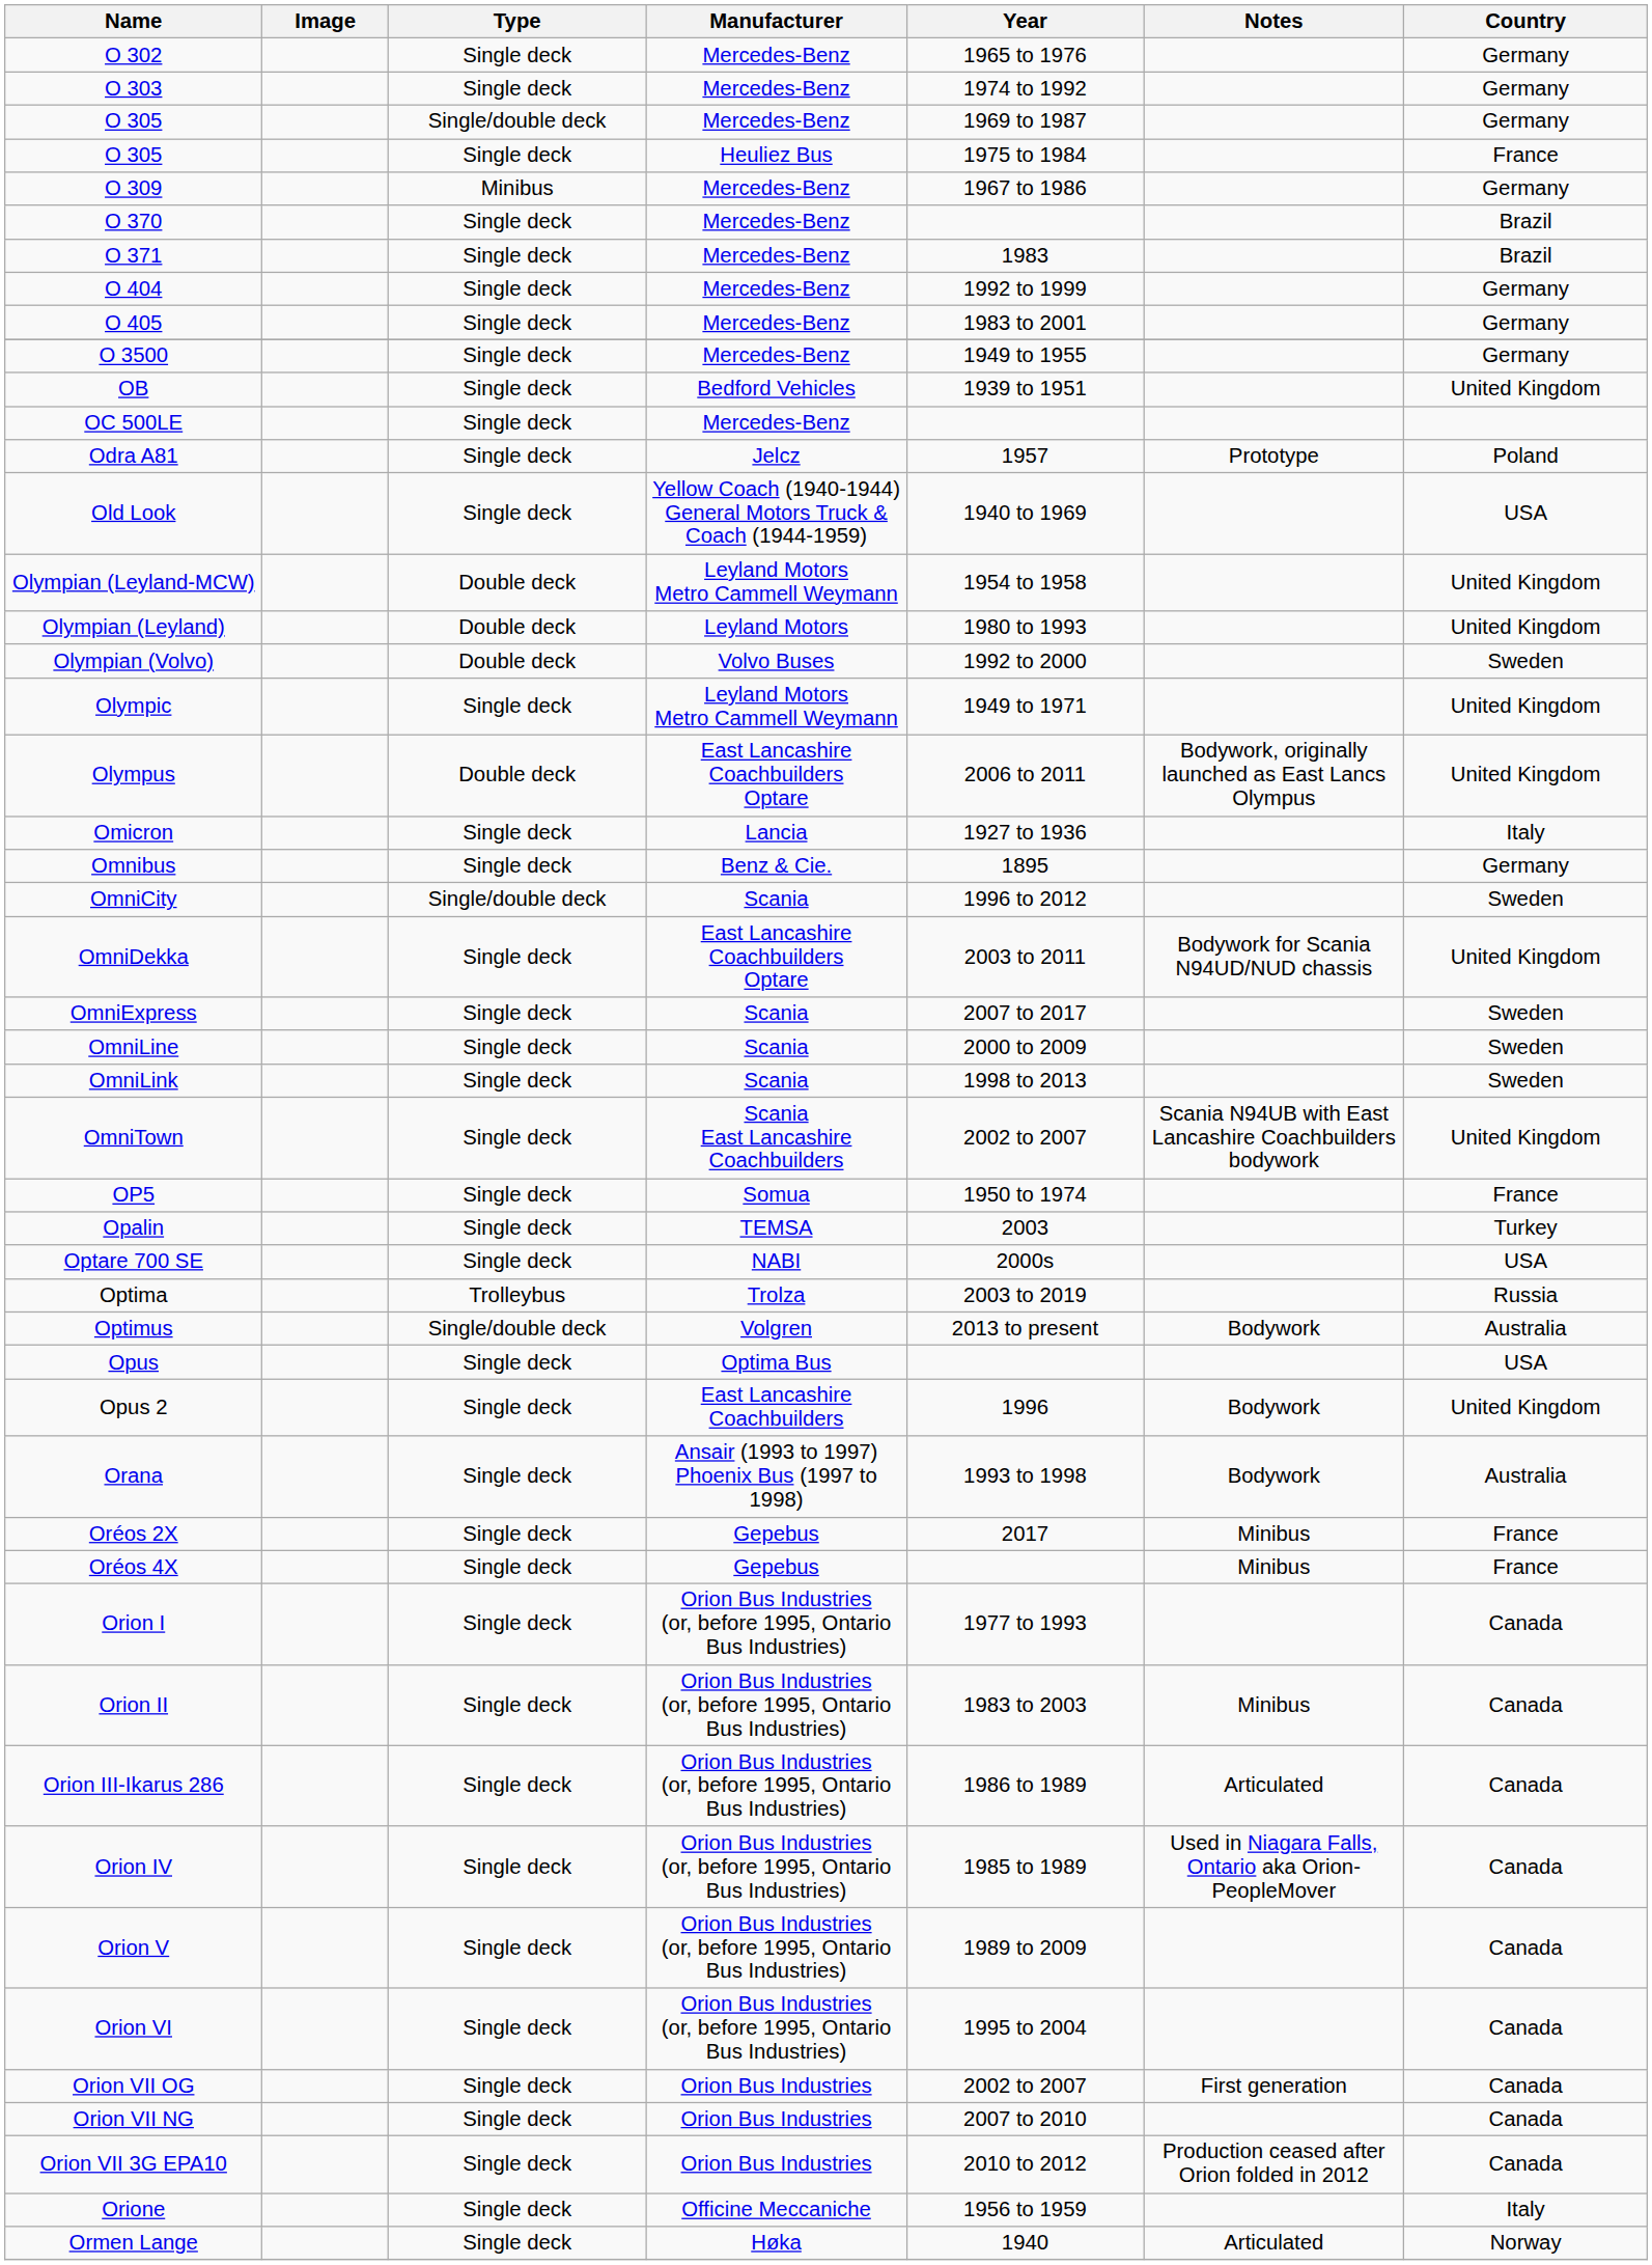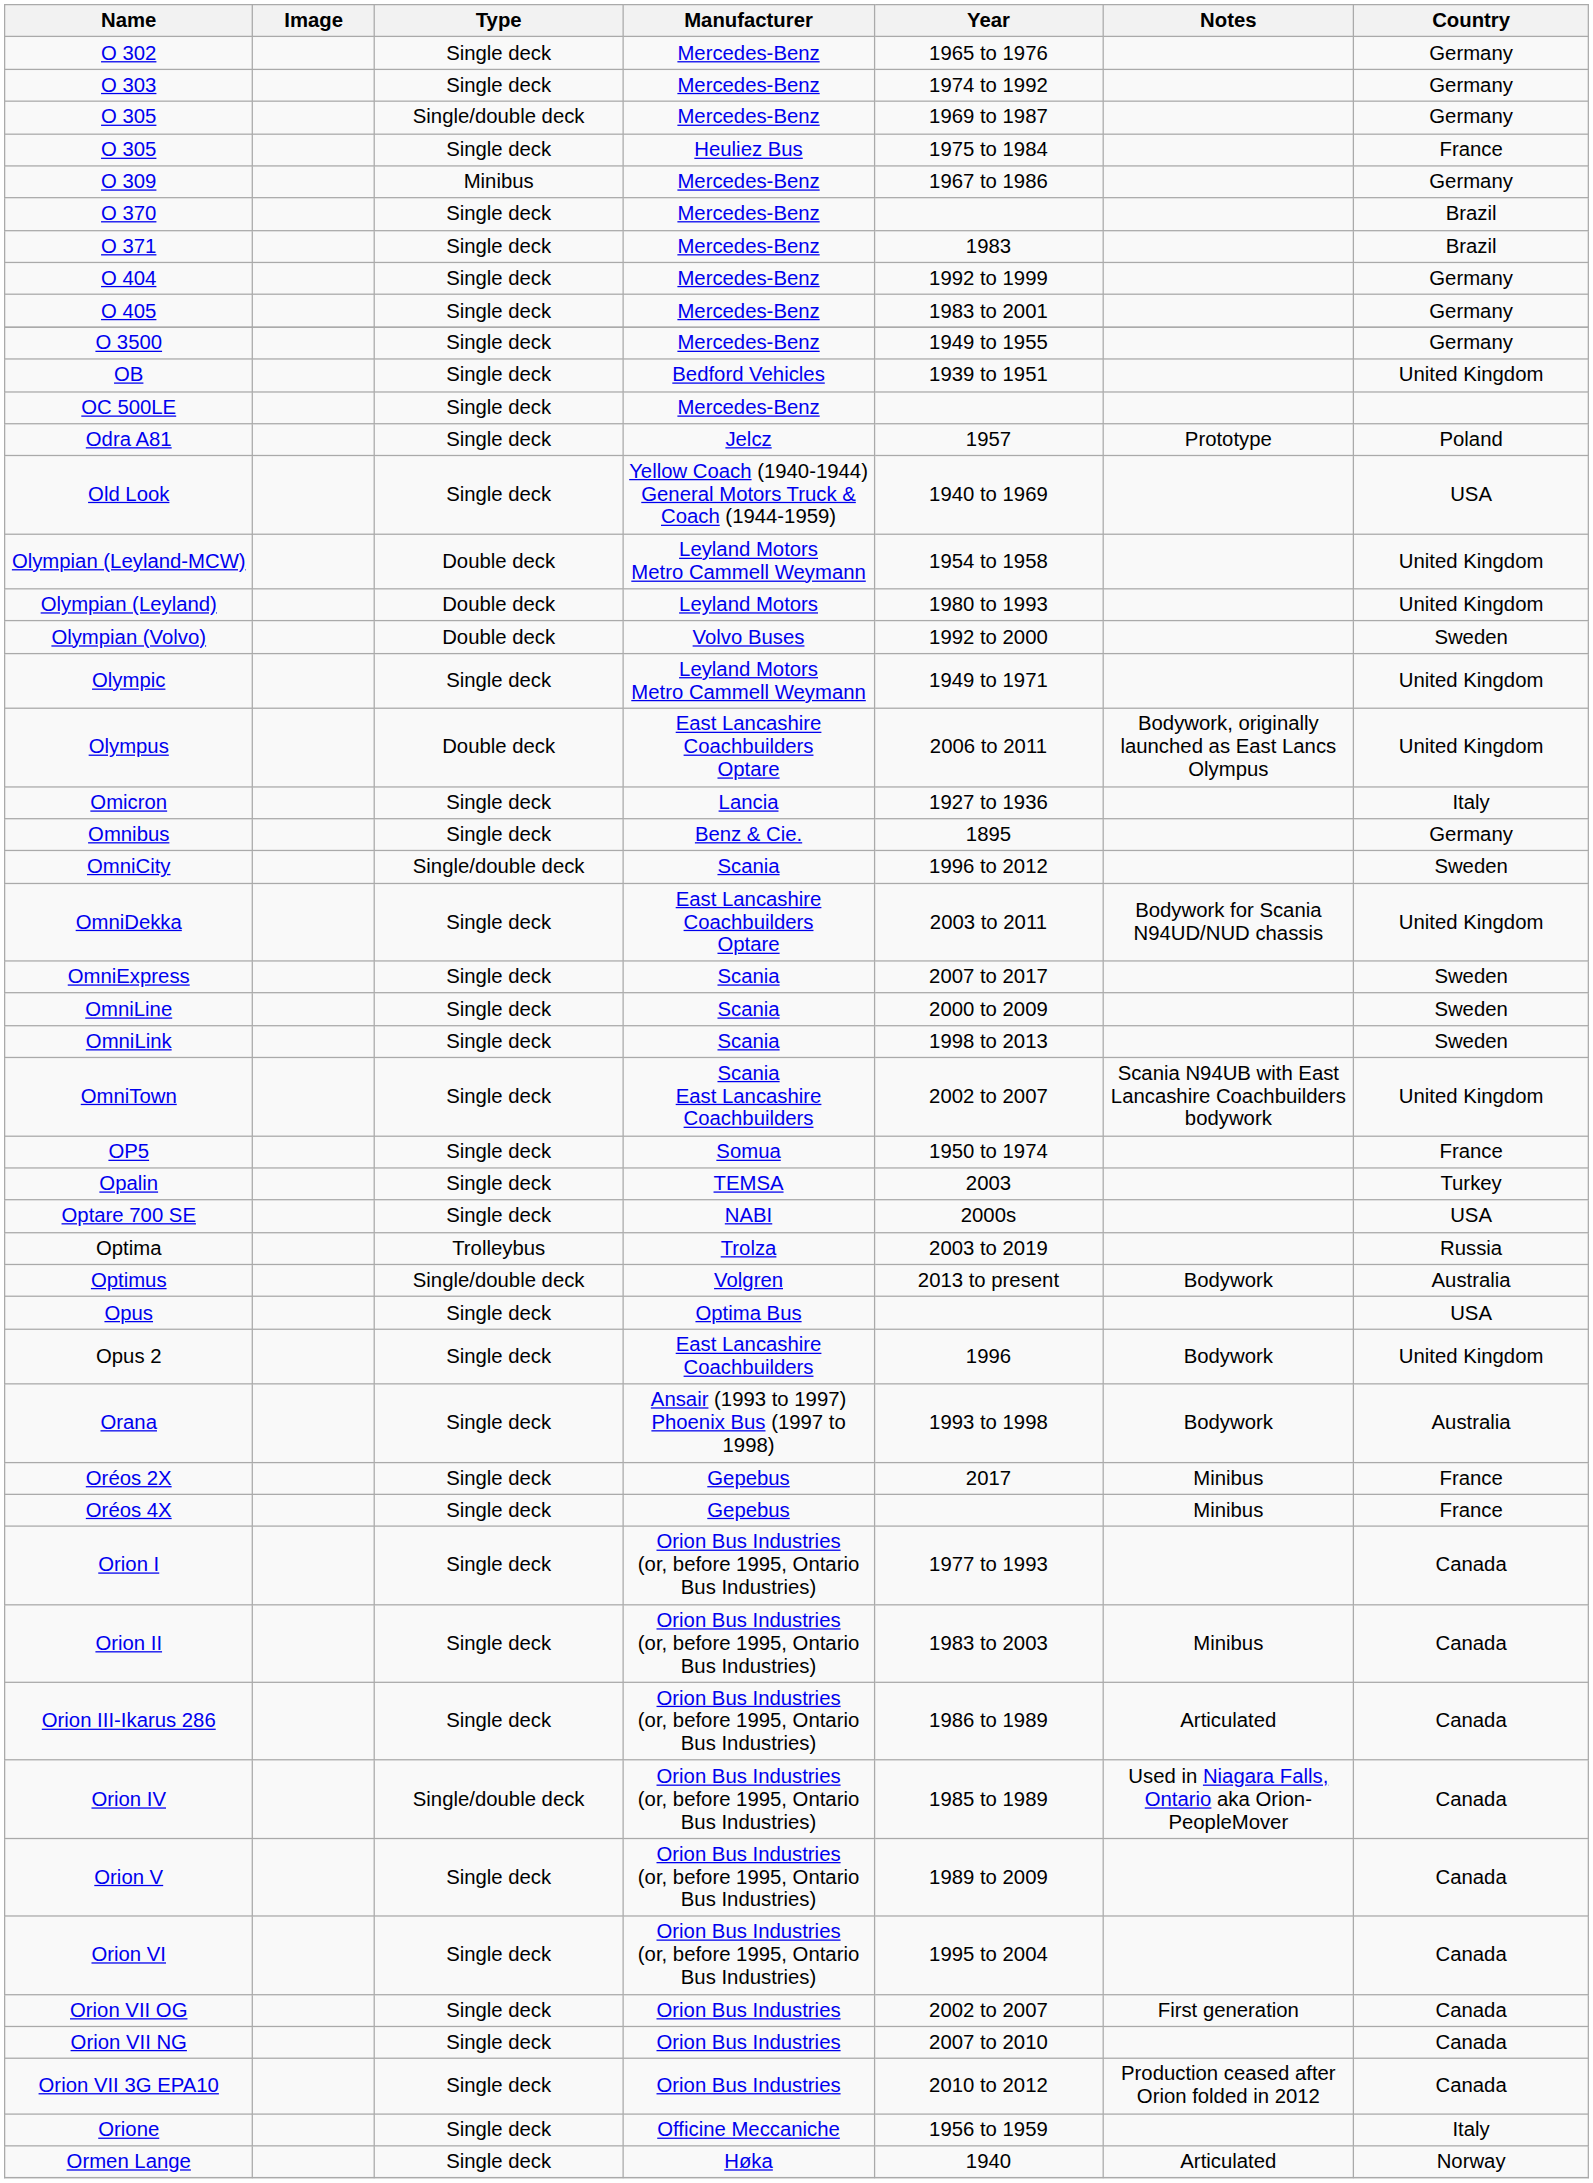 <table class="wikitable sortable sticky-header mw-datatable" style=text-align:center;>
 <tr>
 <th style="width:15em;">Name</th>
 <th style="width:7em;">Image</th>
 <th style="width:15em;">Type</th>
 <th style="width:15em;">Manufacturer</th>
 <th style="width:15em;">Year</th>
 <th class="unsortable", style="width:15em;">Notes</th>
 <th style="width:15em;">Country</th>
 </tr>
 <tr>
 <td><a href='#'>O 302</a></td>
 <td></td>
 <td>Single deck</td>
 <td><a href='#'>Mercedes-Benz</a></td>
 <td>1965 to 1976</td>
 <td></td>
 <td>Germany</td>
 </tr>
 <tr>
 <td><a href='#'>O 303</a></td>
 <td></td>
 <td>Single deck</td>
 <td><a href='#'>Mercedes-Benz</a></td>
 <td>1974 to 1992</td>
 <td></td>
 <td>Germany</td>
 </tr>
 <tr>
 <td><a href='#'>O 305</a></td>
 <td></td>
 <td>Single/double deck</td>
 <td><a href='#'>Mercedes-Benz</a></td>
 <td>1969 to 1987</td>
 <td></td>
 <td>Germany</td>
 </tr>
 <tr>
 <td><a href='#'>O 305</a></td>
 <td></td>
 <td>Single deck</td>
 <td><a href='#'>Heuliez Bus</a></td>
 <td>1975 to 1984</td>
 <td></td>
 <td>France</td>
 </tr>
 <tr>
 <td><a href='#'>O 309</a></td>
 <td></td>
 <td>Minibus</td>
 <td><a href='#'>Mercedes-Benz</a></td>
 <td>1967 to 1986</td>
 <td></td>
 <td>Germany</td>
 </tr>
 <tr>
 <td><a href='#'>O 370</a></td>
 <td></td>
 <td>Single deck</td>
 <td><a href='#'>Mercedes-Benz</a></td>
 <td></td>
 <td></td>
 <td>Brazil</td>
 </tr>
 <tr>
 <td><a href='#'>O 371</a></td>
 <td></td>
 <td>Single deck</td>
 <td><a href='#'>Mercedes-Benz</a></td>
 <td>1983</td>
 <td></td>
 <td>Brazil</td>
 </tr>
 <tr>
 <td><a href='#'>O 404</a></td>
 <td></td>
 <td>Single deck</td>
 <td><a href='#'>Mercedes-Benz</a></td>
 <td>1992 to 1999</td>
 <td></td>
 <td>Germany</td>
 </tr>
 <tr>
 <td><a href='#'>O 405</a></td>
 <td></td>
 <td>Single deck</td>
 <td><a href='#'>Mercedes-Benz</a></td>
 <td>1983 to 2001</td>
 <td></td>
 <td>Germany</td>
 </tr>
 <tr>
 </tr>
 <tr>
 <td><a href='#'>O 3500</a></td>
 <td></td>
 <td>Single deck</td>
 <td><a href='#'>Mercedes-Benz</a></td>
 <td>1949 to 1955</td>
 <td></td>
 <td>Germany</td>
 </tr>
 <tr>
 <td><a href='#'>OB</a></td>
 <td></td>
 <td>Single deck</td>
 <td><a href='#'>Bedford Vehicles</a></td>
 <td>1939 to 1951</td>
 <td></td>
 <td>United Kingdom</td>
 </tr>
 <tr>
 <td><a href='#'>OC 500LE</a></td>
 <td></td>
 <td>Single deck</td>
 <td><a href='#'>Mercedes-Benz</a></td>
 <td></td>
 <td></td>
 <td></td>
 </tr>
 <tr>
 <td><a href='#'>Odra A81</a></td>
 <td></td>
 <td>Single deck</td>
 <td><a href='#'>Jelcz</a></td>
 <td>1957</td>
 <td>Prototype</td>
 <td>Poland</td>
 </tr>
 <tr>
 <td><a href='#'>Old Look</a></td>
 <td></td>
 <td>Single deck</td>
 <td><a href='#'>Yellow Coach</a> (1940-1944)<br><a href='#'>General Motors Truck & Coach</a> (1944-1959)</td>
 <td>1940 to 1969</td>
 <td></td>
 <td>USA</td>
 </tr>
 <tr>
 <td><a href='#'>Olympian (Leyland-MCW)</a></td>
 <td></td>
 <td>Double deck</td>
 <td><a href='#'>Leyland Motors</a><br><a href='#'>Metro Cammell Weymann</a></td>
 <td>1954 to 1958</td>
 <td></td>
 <td>United Kingdom</td>
 </tr>
 <tr>
 <td><a href='#'>Olympian (Leyland)</a></td>
 <td></td>
 <td>Double deck</td>
 <td><a href='#'>Leyland Motors</a></td>
 <td>1980 to 1993</td>
 <td></td>
 <td>United Kingdom</td>
 </tr>
 <tr>
 <td><a href='#'>Olympian (Volvo)</a></td>
 <td></td>
 <td>Double deck</td>
 <td><a href='#'>Volvo Buses</a></td>
 <td>1992 to 2000</td>
 <td></td>
 <td>Sweden</td>
 </tr>
 <tr>
 <td><a href='#'>Olympic</a></td>
 <td></td>
 <td>Single deck</td>
 <td><a href='#'>Leyland Motors</a><br><a href='#'>Metro Cammell Weymann</a></td>
 <td>1949 to 1971</td>
 <td></td>
 <td>United Kingdom</td>
 </tr>
 <tr>
 <td><a href='#'>Olympus</a></td>
 <td></td>
 <td>Double deck</td>
 <td><a href='#'>East Lancashire Coachbuilders</a><br><a href='#'>Optare</a></td>
 <td>2006 to 2011</td>
 <td>Bodywork, originally launched as East Lancs Olympus</td>
 <td>United Kingdom</td>
 </tr>
 <tr>
 <td><a href='#'>Omicron</a></td>
 <td></td>
 <td>Single deck</td>
 <td><a href='#'>Lancia</a></td>
 <td>1927 to 1936</td>
 <td></td>
 <td>Italy</td>
 </tr>
 <tr>
 <td><a href='#'>Omnibus</a></td>
 <td></td>
 <td>Single deck</td>
 <td><a href='#'>Benz & Cie.</a></td>
 <td>1895</td>
 <td></td>
 <td>Germany</td>
 </tr>
 <tr>
 <td><a href='#'>OmniCity</a></td>
 <td></td>
 <td>Single/double deck</td>
 <td><a href='#'>Scania</a></td>
 <td>1996 to 2012</td>
 <td></td>
 <td>Sweden</td>
 </tr>
 <tr>
 <td><a href='#'>OmniDekka</a></td>
 <td></td>
 <td>Single deck</td>
 <td><a href='#'>East Lancashire Coachbuilders</a><br><a href='#'>Optare</a></td>
 <td>2003 to 2011</td>
 <td>Bodywork for Scania N94UD/NUD chassis</td>
 <td>United Kingdom</td>
 </tr>
 <tr>
 <td><a href='#'>OmniExpress</a></td>
 <td></td>
 <td>Single deck</td>
 <td><a href='#'>Scania</a></td>
 <td>2007 to 2017</td>
 <td></td>
 <td>Sweden</td>
 </tr>
 <tr>
 <td><a href='#'>OmniLine</a></td>
 <td></td>
 <td>Single deck</td>
 <td><a href='#'>Scania</a></td>
 <td>2000 to 2009</td>
 <td></td>
 <td>Sweden</td>
 </tr>
 <tr>
 <td><a href='#'>OmniLink</a></td>
 <td></td>
 <td>Single deck</td>
 <td><a href='#'>Scania</a></td>
 <td>1998 to 2013</td>
 <td></td>
 <td>Sweden</td>
 </tr>
 <tr>
 <td><a href='#'>OmniTown</a></td>
 <td></td>
 <td>Single deck</td>
 <td><a href='#'>Scania</a><br><a href='#'>East Lancashire Coachbuilders</a></td>
 <td>2002 to 2007</td>
 <td>Scania N94UB with East Lancashire Coachbuilders bodywork</td>
 <td>United Kingdom</td>
 </tr>
 <tr>
 <td><a href='#'>OP5</a></td>
 <td></td>
 <td>Single deck</td>
 <td><a href='#'>Somua</a></td>
 <td>1950 to 1974</td>
 <td></td>
 <td>France</td>
 </tr>
 <tr>
 <td><a href='#'>Opalin</a></td>
 <td></td>
 <td>Single deck</td>
 <td><a href='#'>TEMSA</a></td>
 <td>2003</td>
 <td></td>
 <td>Turkey</td>
 </tr>
 <tr>
 <td><a href='#'>Optare 700 SE</a></td>
 <td></td>
 <td>Single deck</td>
 <td><a href='#'>NABI</a></td>
 <td>2000s</td>
 <td></td>
 <td>USA</td>
 </tr>
 <tr>
 <td>Optima</td>
 <td></td>
 <td>Trolleybus</td>
 <td><a href='#'>Trolza</a></td>
 <td>2003 to 2019</td>
 <td></td>
 <td>Russia</td>
 </tr>
 <tr>
 <td><a href='#'>Optimus</a></td>
 <td></td>
 <td>Single/double deck</td>
 <td><a href='#'>Volgren</a></td>
 <td>2013 to present</td>
 <td>Bodywork</td>
 <td>Australia</td>
 </tr>
 <tr>
 <td><a href='#'>Opus</a></td>
 <td></td>
 <td>Single deck</td>
 <td><a href='#'>Optima Bus</a></td>
 <td></td>
 <td></td>
 <td>USA</td>
 </tr>
 <tr>
 <td>Opus 2</td>
 <td></td>
 <td>Single deck</td>
 <td><a href='#'>East Lancashire Coachbuilders</a></td>
 <td>1996</td>
 <td>Bodywork</td>
 <td>United Kingdom</td>
 </tr>
 <tr>
 <td><a href='#'>Orana</a></td>
 <td></td>
 <td>Single deck</td>
 <td><a href='#'>Ansair</a> (1993 to 1997)<br><a href='#'>Phoenix Bus</a> (1997 to 1998)</td>
 <td>1993 to 1998</td>
 <td>Bodywork</td>
 <td>Australia</td>
 </tr>
 <tr>
 <td><a href='#'>Oréos 2X</a></td>
 <td></td>
 <td>Single deck</td>
 <td><a href='#'>Gepebus</a></td>
 <td>2017</td>
 <td>Minibus</td>
 <td>France</td>
 </tr>
 <tr>
 <td><a href='#'>Oréos 4X</a></td>
 <td></td>
 <td>Single deck</td>
 <td><a href='#'>Gepebus</a></td>
 <td></td>
 <td>Minibus</td>
 <td>France</td>
 </tr>
 <tr>
 <td><a href='#'>Orion I</a></td>
 <td></td>
 <td>Single deck</td>
 <td><a href='#'>Orion Bus Industries</a><br>(or, before 1995, Ontario Bus Industries)</td>
 <td>1977 to 1993</td>
 <td></td>
 <td>Canada</td>
 </tr>
 <tr>
 <td><a href='#'>Orion II</a></td>
 <td></td>
 <td>Single deck</td>
 <td><a href='#'>Orion Bus Industries</a><br>(or, before 1995, Ontario Bus Industries)</td>
 <td>1983 to 2003</td>
 <td>Minibus</td>
 <td>Canada</td>
 </tr>
 <tr>
 <td><a href='#'>Orion III-Ikarus 286</a></td>
 <td></td>
 <td>Single deck</td>
 <td><a href='#'>Orion Bus Industries</a><br>(or, before 1995, Ontario Bus Industries)</td>
 <td>1986 to 1989</td>
 <td>Articulated</td>
 <td>Canada</td>
 </tr>
 <tr>
 <td><a href='#'>Orion IV</a></td>
 <td></td>
-<td>Single deck</td>
+<td>Single/double deck</td>
 <td><a href='#'>Orion Bus Industries</a><br>(or, before 1995, Ontario Bus Industries)</td>
 <td>1985 to 1989</td>
 <td>Used in <a href='#'>Niagara Falls, Ontario</a> aka Orion-PeopleMover</td>
 <td>Canada</td>
 </tr>
 <tr>
 <td><a href='#'>Orion V</a></td>
 <td></td>
 <td>Single deck</td>
 <td><a href='#'>Orion Bus Industries</a><br>(or, before 1995, Ontario Bus Industries)</td>
 <td>1989 to 2009</td>
 <td></td>
 <td>Canada</td>
 </tr>
 <tr>
 <td><a href='#'>Orion VI</a></td>
 <td></td>
 <td>Single deck</td>
 <td><a href='#'>Orion Bus Industries</a><br>(or, before 1995, Ontario Bus Industries)</td>
 <td>1995 to 2004</td>
 <td></td>
 <td>Canada</td>
 </tr>
 <tr>
 <td><a href='#'>Orion VII OG</a></td>
 <td></td>
 <td>Single deck</td>
 <td><a href='#'>Orion Bus Industries</a></td>
 <td>2002 to 2007</td>
 <td>First generation</td>
 <td>Canada</td>
 </tr>
 <tr>
 <td><a href='#'>Orion VII NG</a></td>
 <td></td>
 <td>Single deck</td>
 <td><a href='#'>Orion Bus Industries</a></td>
 <td>2007 to 2010</td>
 <td></td>
 <td>Canada</td>
 </tr>
 <tr>
 <td><a href='#'>Orion VII 3G EPA10</a></td>
 <td></td>
 <td>Single deck</td>
 <td><a href='#'>Orion Bus Industries</a></td>
 <td>2010 to 2012</td>
 <td>Production ceased after Orion folded in 2012</td>
 <td>Canada</td>
 </tr>
 <tr>
 <td><a href='#'>Orione</a></td>
 <td></td>
 <td>Single deck</td>
 <td><a href='#'>Officine Meccaniche</a></td>
 <td>1956 to 1959</td>
 <td></td>
 <td>Italy</td>
 </tr>
 <tr>
 <td><a href='#'>Ormen Lange</a></td>
 <td></td>
 <td>Single deck</td>
 <td><a href='#'>Høka</a></td>
 <td>1940</td>
 <td>Articulated</td>
 <td>Norway</td>
 </tr>
 <tr>
 </tr>
 </table>
